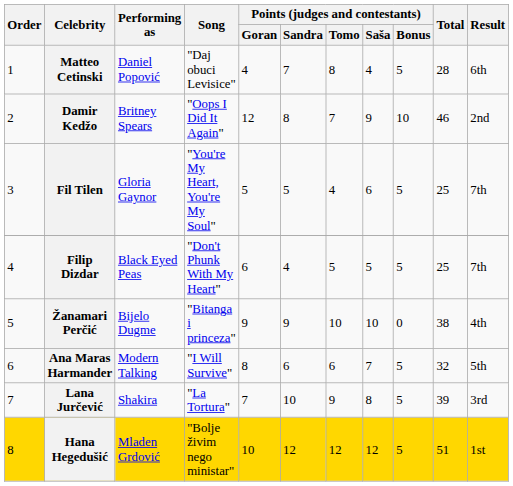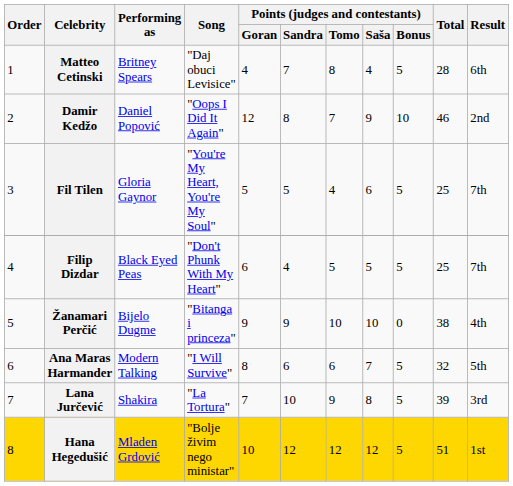 <table class=wikitable>
 <tr>
 <th rowspan="2">Order</th>
 <th rowspan="2">Celebrity</th>
 <th rowspan="2">Performing as</th>
 <th rowspan="2">Song</th>
 <th colspan="5" style="width:50%;">Points (judges and contestants)</th>
 <th rowspan="2">Total</th>
 <th rowspan="2">Result</th>
 </tr>
 <tr>
 <th style="width:10%;">Goran</th>
 <th style="width:10%;">Sandra</th>
 <th style="width:10%;">Tomo</th>
 <th style="width:10%;">Saša</th>
 <th style="width:10%;">Bonus</th>
 </tr>
 <tr>
 <td>1</td>
 <th scope="row">Matteo Cetinski</th>
-<td><a href='#'>Daniel Popović</a></td>
+<td><a href='#'>Britney Spears</a></td>
 <td>"Daj obuci Levisice"</td>
 <td>4</td>
 <td>7</td>
 <td>8</td>
 <td>4</td>
 <td>5</td>
 <td>28</td>
 <td>6th</td>
 </tr>
 <tr>
 <td>2</td>
 <th scope="row">Damir Kedžo</th>
-<td><a href='#'>Britney Spears</a></td>
+<td><a href='#'>Daniel Popović</a></td>
 <td>"<a href='#'>Oops I Did It Again</a>"</td>
 <td>12</td>
 <td>8</td>
 <td>7</td>
 <td>9</td>
 <td>10</td>
 <td>46</td>
 <td>2nd</td>
 </tr>
 <tr>
 <td>3</td>
 <th scope="row">Fil Tilen</th>
 <td><a href='#'>Gloria Gaynor</a></td>
 <td>"<a href='#'>You're My Heart, You're My Soul</a>"</td>
 <td>5</td>
 <td>5</td>
 <td>4</td>
 <td>6</td>
 <td>5</td>
 <td>25</td>
 <td>7th</td>
 </tr>
 <tr>
 </tr>
 <tr>
 <td>4</td>
 <th scope="row">Filip Dizdar</th>
 <td><a href='#'>Black Eyed Peas</a></td>
 <td>"<a href='#'>Don't Phunk With My Heart</a>"</td>
 <td>6</td>
 <td>4</td>
 <td>5</td>
 <td>5</td>
 <td>5</td>
 <td>25</td>
 <td>7th</td>
 </tr>
 <tr>
 <td>5</td>
 <th scope="row">Žanamari Perčić</th>
 <td><a href='#'>Bijelo Dugme</a></td>
 <td>"<a href='#'>Bitanga i princeza</a>"</td>
 <td>9</td>
 <td>9</td>
 <td>10</td>
 <td>10</td>
 <td>0</td>
 <td>38</td>
 <td>4th</td>
 </tr>
 <tr>
 <td>6</td>
 <th scope="row">Ana Maras Harmander</th>
 <td><a href='#'>Modern Talking</a></td>
 <td>"<a href='#'>I Will Survive</a>"</td>
 <td>8</td>
 <td>6</td>
 <td>6</td>
 <td>7</td>
 <td>5</td>
 <td>32</td>
 <td>5th</td>
 </tr>
 <tr>
 <td>7</td>
 <th scope="row">Lana Jurčević</th>
 <td><a href='#'>Shakira</a></td>
 <td>"<a href='#'>La Tortura</a>"</td>
 <td>7</td>
 <td>10</td>
 <td>9</td>
 <td>8</td>
 <td>5</td>
 <td>39</td>
 <td>3rd</td>
 </tr>
 <tr style="background:gold;">
 <td>8</td>
 <th scope="row">Hana Hegedušić</th>
 <td><a href='#'>Mladen Grdović</a></td>
 <td>"Bolje živim nego ministar"</td>
 <td>10</td>
 <td>12</td>
 <td>12</td>
 <td>12</td>
 <td>5</td>
 <td>51</td>
 <td>1st</td>
 </tr>
 </table>
